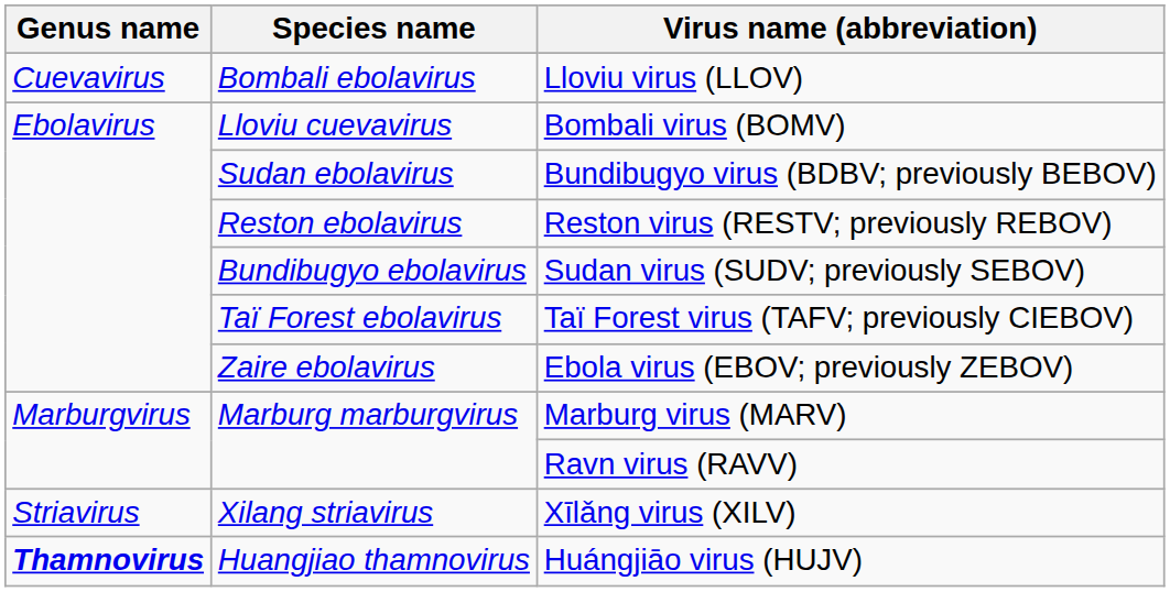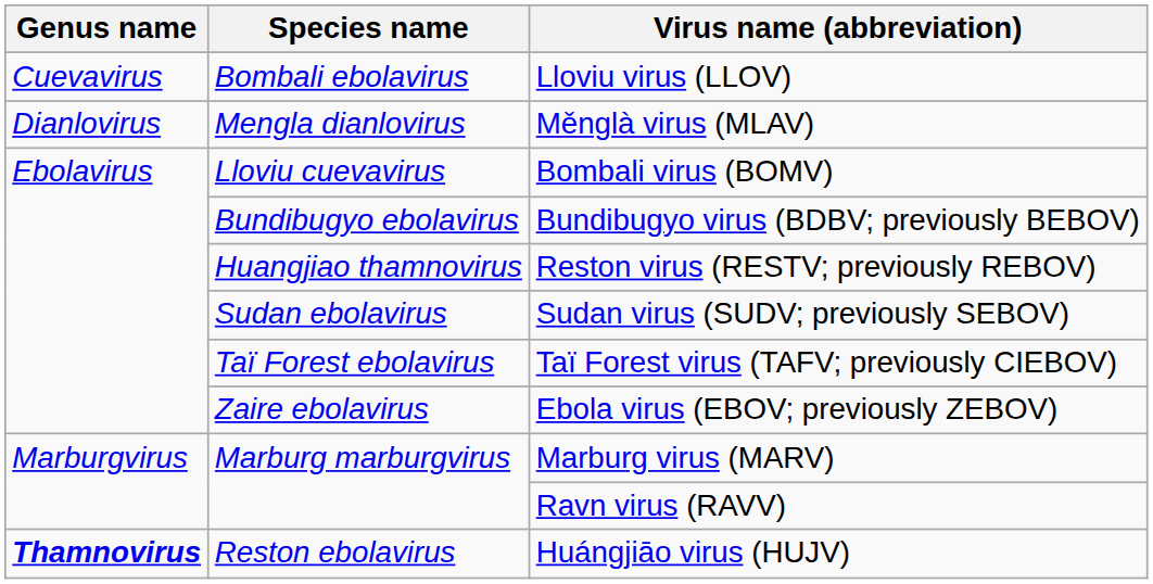 <table class="sortable wikitable">
 <tr>
 <th>Genus name</th>
 <th>Species name</th>
 <th>Virus name (abbreviation)</th>
 </tr>
 <tr valign="TOP">
 <td><em><a href='#'>Cuevavirus</a></em></td>
 <td><em><a href='#'>Bombali ebolavirus</a></em></td>
 <td><a href='#'>Lloviu virus</a> (LLOV)</td>
 </tr>
 <tr valign="TOP">
+<td><em><a href='#'>Dianlovirus</a></em></td>
+<td><em><a href='#'>Mengla dianlovirus</a></em></td>
+<td><a href='#'>Měnglà virus</a> (MLAV)</td>
+</tr>
+<tr valign="TOP">
 <td rowspan="6"><em><a href='#'>Ebolavirus</a></em></td>
 <td><em><a href='#'>Lloviu cuevavirus</a></em></td>
 <td><a href='#'>Bombali virus</a> (BOMV)</td>
 </tr>
 <tr valign="TOP">
-<td><em><a href='#'>Sudan ebolavirus</a></em></td>
+<td><em><a href='#'>Bundibugyo ebolavirus</a></em></td>
 <td><a href='#'>Bundibugyo virus</a> (BDBV; previously BEBOV)</td>
 </tr>
 <tr valign="TOP">
-<td><em><a href='#'>Reston ebolavirus</a></em></td>
+<td><em><a href='#'>Huangjiao thamnovirus</a></em></td>
 <td><a href='#'>Reston virus</a> (RESTV; previously REBOV)</td>
 </tr>
 <tr valign="TOP">
-<td><em><a href='#'>Bundibugyo ebolavirus</a></em></td>
+<td><em><a href='#'>Sudan ebolavirus</a></em></td>
 <td><a href='#'>Sudan virus</a> (SUDV; previously SEBOV)</td>
 </tr>
 <tr valign="TOP">
 <td><em><a href='#'>Taï Forest ebolavirus</a></em></td>
 <td><a href='#'>Taï Forest virus</a> (TAFV; previously CIEBOV)</td>
 </tr>
 <tr valign="TOP">
 <td><em><a href='#'>Zaire ebolavirus</a></em></td>
 <td><a href='#'>Ebola virus</a> (EBOV; previously ZEBOV)</td>
 </tr>
 <tr valign="TOP">
 <td rowspan="2"><em><a href='#'>Marburgvirus</a></em></td>
 <td rowspan="2"><em><a href='#'>Marburg marburgvirus</a></em></td>
 <td><a href='#'>Marburg virus</a> (MARV)</td>
 </tr>
 <tr valign="TOP">
 <td><a href='#'>Ravn virus</a> (RAVV)</td>
 </tr>
 <tr>
-<td><em><a href='#'>Striavirus</a></em></td>
-<td><em><a href='#'>Xilang striavirus</a></em></td>
-<td><a href='#'>Xīlǎng virus</a> (XILV)</td>
-</tr>
-<tr>
 <td><strong><em><a href='#'>Thamnovirus</a></em></strong></td>
-<td><em><a href='#'>Huangjiao thamnovirus</a></em></td>
+<td><em><a href='#'>Reston ebolavirus</a></em></td>
 <td><a href='#'>Huángjiāo virus</a> (HUJV)</td>
 </tr>
 </table>
